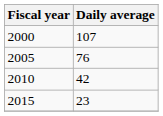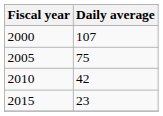 <table class="wikitable">
 <tr>
 <th>Fiscal year</th>
 <th>Daily average</th>
 </tr>
 <tr>
 <td>2000</td>
 <td>107</td>
 </tr>
 <tr>
 <td>2005</td>
-<td>76</td>
+<td>75</td>
 </tr>
 <tr>
 <td>2010</td>
 <td>42</td>
 </tr>
 <tr>
 <td>2015</td>
 <td>23</td>
 </tr>
 <tr>
 </tr>
 </table>
